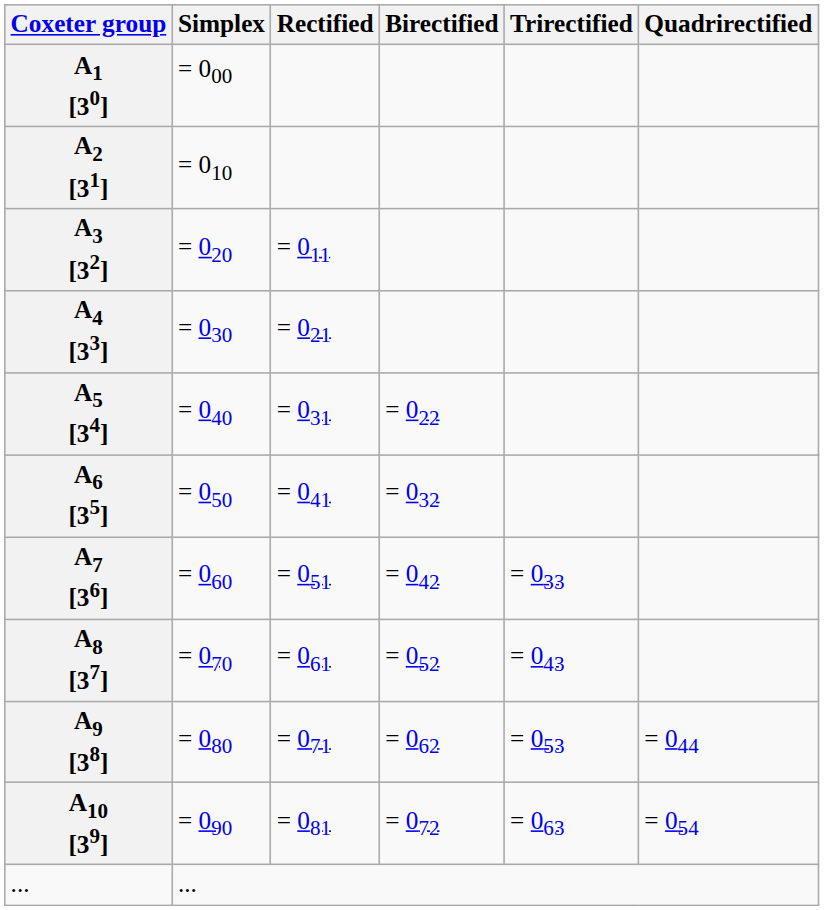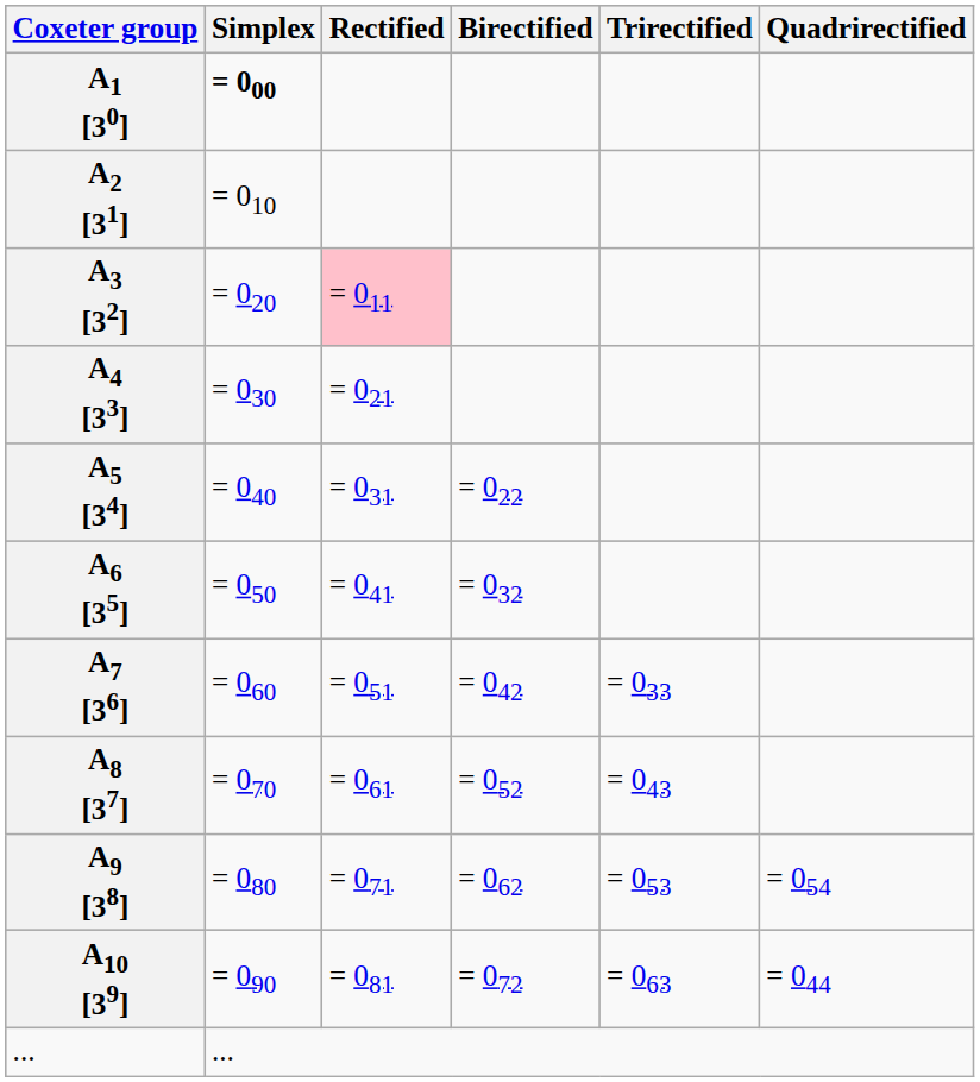 <table class="wikitable">
 <tr>
 <th><a href='#'>Coxeter group</a></th>
 <th>Simplex</th>
 <th>Rectified</th>
 <th>Birectified</th>
 <th>Trirectified</th>
 <th>Quadrirectified</th>
 </tr>
 <tr>
 <th>A<sub>1</sub><br>[3<sup>0</sup>]</th>
-<td> = 0<sub>00</sub><br><br></td>
+<td><strong> = 0<sub>00</sub><br><br></strong></td>
 <td></td>
 <td></td>
 <td></td>
 <td></td>
 </tr>
 <tr>
 <th>A<sub>2</sub><br>[3<sup>1</sup>]</th>
 <td> = 0<sub>10</sub><br></td>
 <td></td>
 <td></td>
 <td></td>
 <td></td>
 </tr>
 <tr>
 <th>A<sub>3</sub><br>[3<sup>2</sup>]</th>
 <td> = <a href='#'>0<sub>20</sub></a><br></td>
-<td> = <a href='#'>0<sub>11</sub></a><br></td>
+<td style="background: pink;"> = <a href='#'>0<sub>11</sub></a><br></td>
 <td></td>
 <td></td>
 <td></td>
 </tr>
 <tr>
 <th>A<sub>4</sub><br>[3<sup>3</sup>]</th>
 <td> = <a href='#'>0<sub>30</sub></a><br></td>
 <td> = <a href='#'>0<sub>21</sub></a><br></td>
 <td></td>
 <td></td>
 <td></td>
 </tr>
 <tr>
 <th>A<sub>5</sub><br>[3<sup>4</sup>]</th>
 <td> = <a href='#'>0<sub>40</sub></a><br></td>
 <td> = <a href='#'>0<sub>31</sub></a><br></td>
 <td> = <a href='#'>0<sub>22</sub></a><br></td>
 <td></td>
 <td></td>
 </tr>
 <tr>
 <th>A<sub>6</sub><br>[3<sup>5</sup>]</th>
 <td> = <a href='#'>0<sub>50</sub></a><br></td>
 <td> = <a href='#'>0<sub>41</sub></a><br></td>
 <td> = <a href='#'>0<sub>32</sub></a><br></td>
 <td></td>
 <td></td>
 </tr>
 <tr>
 <th>A<sub>7</sub><br>[3<sup>6</sup>]</th>
 <td> = <a href='#'>0<sub>60</sub></a><br></td>
 <td> = <a href='#'>0<sub>51</sub></a><br></td>
 <td> = <a href='#'>0<sub>42</sub></a><br></td>
 <td> = <a href='#'>0<sub>33</sub></a><br></td>
 <td></td>
 </tr>
 <tr>
 <th>A<sub>8</sub><br>[3<sup>7</sup>]</th>
 <td> = <a href='#'>0<sub>70</sub></a><br></td>
 <td> = <a href='#'>0<sub>61</sub></a><br></td>
 <td> = <a href='#'>0<sub>52</sub></a><br></td>
 <td> = <a href='#'>0<sub>43</sub></a><br></td>
 <td></td>
 </tr>
 <tr>
 <th>A<sub>9</sub><br>[3<sup>8</sup>]</th>
 <td> = <a href='#'>0<sub>80</sub></a><br></td>
 <td> = <a href='#'>0<sub>71</sub></a><br></td>
 <td> = <a href='#'>0<sub>62</sub></a><br></td>
 <td> = <a href='#'>0<sub>53</sub></a><br></td>
-<td> = <a href='#'>0<sub>44</sub></a><br></td>
+<td> = <a href='#'>0<sub>54</sub></a><br></td>
 </tr>
 <tr>
 <th>A<sub>10</sub><br>[3<sup>9</sup>]</th>
 <td> = <a href='#'>0<sub>90</sub></a><br></td>
 <td> = <a href='#'>0<sub>81</sub></a><br></td>
 <td> = <a href='#'>0<sub>72</sub></a><br></td>
 <td> = <a href='#'>0<sub>63</sub></a><br></td>
-<td> = <a href='#'>0<sub>54</sub></a><br></td>
+<td> = <a href='#'>0<sub>44</sub></a><br></td>
 </tr>
 <tr>
 <td>...</td>
 <td colspan=5>...</td>
 </tr>
 </table>
